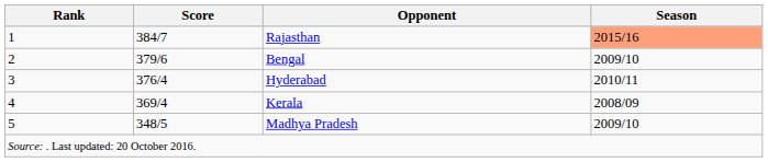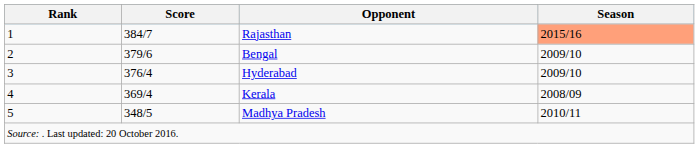 <table class="wikitable" width=70%>
 <tr bgcolor=#87cef>
 <th>Rank</th>
 <th>Score</th>
 <th>Opponent</th>
 <th>Season</th>
 </tr>
 <tr>
 <td>1</td>
 <td>384/7</td>
 <td><a href='#'>Rajasthan</a></td>
 <td style="background: lightsalmon;">2015/16</td>
 </tr>
 <tr>
 <td>2</td>
 <td>379/6</td>
 <td><a href='#'>Bengal</a></td>
 <td>2009/10</td>
 </tr>
 <tr>
 <td>3</td>
 <td>376/4</td>
 <td><a href='#'>Hyderabad</a></td>
-<td>2010/11</td>
+<td>2009/10</td>
 </tr>
 <tr>
 <td>4</td>
 <td>369/4</td>
 <td><a href='#'>Kerala</a></td>
 <td>2008/09</td>
 </tr>
 <tr>
 <td>5</td>
 <td>348/5</td>
 <td><a href='#'>Madhya Pradesh</a></td>
-<td>2009/10</td>
+<td>2010/11</td>
 </tr>
 <tr>
 <td colspan=4><small><em>Source: </em>. Last updated: 20 October 2016.</small></td>
 </tr>
 </table>
